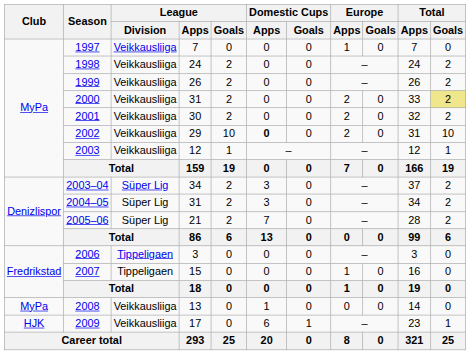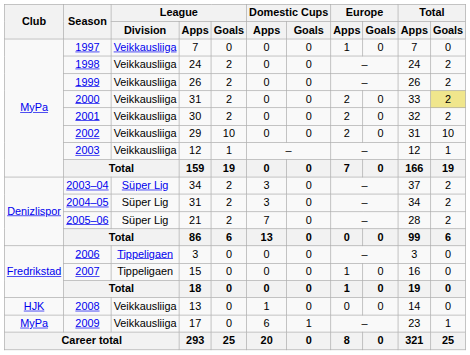 <table class="wikitable" style="text-align:center">
 <tr>
 <th rowspan="2">Club</th>
 <th rowspan="2">Season</th>
 <th colspan="3">League</th>
 <th colspan="2">Domestic Cups</th>
 <th colspan="2">Europe</th>
 <th colspan="2">Total</th>
 </tr>
 <tr>
 <th>Division</th>
 <th>Apps</th>
 <th>Goals</th>
 <th>Apps</th>
 <th>Goals</th>
 <th>Apps</th>
 <th>Goals</th>
 <th>Apps</th>
 <th>Goals</th>
 </tr>
 <tr>
 <td rowspan="8"><a href='#'>MyPa</a></td>
 <td><a href='#'>1997</a></td>
 <td><a href='#'>Veikkausliiga</a></td>
 <td>7</td>
 <td>0</td>
 <td>0</td>
 <td>0</td>
 <td>1</td>
 <td>0</td>
 <td>7</td>
 <td>0</td>
 </tr>
 <tr>
 <td><a href='#'>1998</a></td>
 <td>Veikkausliiga</td>
 <td>24</td>
 <td>2</td>
 <td>0</td>
 <td>0</td>
 <td colspan="2">–</td>
 <td>24</td>
 <td>2</td>
 </tr>
 <tr>
 <td><a href='#'>1999</a></td>
 <td>Veikkausliiga</td>
 <td>26</td>
 <td>2</td>
 <td>0</td>
 <td>0</td>
 <td colspan="2">–</td>
 <td>26</td>
 <td>2</td>
 </tr>
 <tr>
 <td><a href='#'>2000</a></td>
 <td>Veikkausliiga</td>
 <td>31</td>
 <td>2</td>
 <td>0</td>
 <td>0</td>
 <td>2</td>
 <td>0</td>
 <td>33</td>
 <td style="background: khaki;">2</td>
 </tr>
 <tr>
 <td><a href='#'>2001</a></td>
 <td>Veikkausliiga</td>
 <td>30</td>
 <td>2</td>
 <td>0</td>
 <td>0</td>
 <td>2</td>
 <td>0</td>
 <td>32</td>
 <td>2</td>
 </tr>
 <tr>
 <td><a href='#'>2002</a></td>
 <td>Veikkausliiga</td>
 <td>29</td>
 <td>10</td>
-<td><strong>0</strong></td>
+<td>0</td>
 <td>0</td>
 <td>2</td>
 <td>0</td>
 <td>31</td>
 <td>10</td>
 </tr>
 <tr>
 <td><a href='#'>2003</a></td>
 <td>Veikkausliiga</td>
 <td>12</td>
 <td>1</td>
 <td colspan="2">–</td>
 <td colspan="2">–</td>
 <td>12</td>
 <td>1</td>
 </tr>
 <tr>
 <th colspan="2">Total</th>
 <th>159</th>
 <th>19</th>
 <th>0</th>
 <th>0</th>
 <th>7</th>
 <th>0</th>
 <th>166</th>
 <th>19</th>
 </tr>
 <tr>
 <td rowspan="4"><a href='#'>Denizlispor</a></td>
 <td><a href='#'>2003–04</a></td>
 <td><a href='#'>Süper Lig</a></td>
 <td>34</td>
 <td>2</td>
 <td>3</td>
 <td>0</td>
 <td colspan="2">–</td>
 <td>37</td>
 <td>2</td>
 </tr>
 <tr>
 <td><a href='#'>2004–05</a></td>
 <td>Süper Lig</td>
 <td>31</td>
 <td>2</td>
 <td>3</td>
 <td>0</td>
 <td colspan="2">–</td>
 <td>34</td>
 <td>2</td>
 </tr>
 <tr>
 <td><a href='#'>2005–06</a></td>
 <td>Süper Lig</td>
 <td>21</td>
 <td>2</td>
 <td>7</td>
 <td>0</td>
 <td colspan="2">–</td>
 <td>28</td>
 <td>2</td>
 </tr>
 <tr>
 <th colspan="2">Total</th>
 <th>86</th>
 <th>6</th>
 <th>13</th>
 <th>0</th>
 <th>0</th>
 <th>0</th>
 <th>99</th>
 <th>6</th>
 </tr>
 <tr>
 <td rowspan="3"><a href='#'>Fredrikstad</a></td>
 <td><a href='#'>2006</a></td>
 <td><a href='#'>Tippeligaen</a></td>
 <td>3</td>
 <td>0</td>
 <td>0</td>
 <td>0</td>
 <td colspan="2">–</td>
 <td>3</td>
 <td>0</td>
 </tr>
 <tr>
 <td><a href='#'>2007</a></td>
 <td>Tippeligaen</td>
 <td>15</td>
 <td>0</td>
 <td>0</td>
 <td>0</td>
 <td>1</td>
 <td>0</td>
 <td>16</td>
 <td>0</td>
 </tr>
 <tr>
 <th colspan="2">Total</th>
 <th>18</th>
 <th>0</th>
 <th>0</th>
 <th>0</th>
 <th>1</th>
 <th>0</th>
 <th>19</th>
 <th>0</th>
 </tr>
 <tr>
-<td><a href='#'>MyPa</a></td>
+<td><a href='#'>HJK</a></td>
 <td><a href='#'>2008</a></td>
 <td>Veikkausliiga</td>
 <td>13</td>
 <td>0</td>
 <td>1</td>
 <td>0</td>
 <td>0</td>
 <td>0</td>
 <td>14</td>
 <td>0</td>
 </tr>
 <tr>
-<td><a href='#'>HJK</a></td>
+<td><a href='#'>MyPa</a></td>
 <td><a href='#'>2009</a></td>
 <td>Veikkausliiga</td>
 <td>17</td>
 <td>0</td>
 <td>6</td>
 <td>1</td>
 <td colspan="2">–</td>
 <td>23</td>
 <td>1</td>
 </tr>
 <tr>
 <th colspan="3">Career total</th>
 <th>293</th>
 <th>25</th>
 <th>20</th>
 <th>0</th>
 <th>8</th>
 <th>0</th>
 <th>321</th>
 <th>25</th>
 </tr>
 </table>
